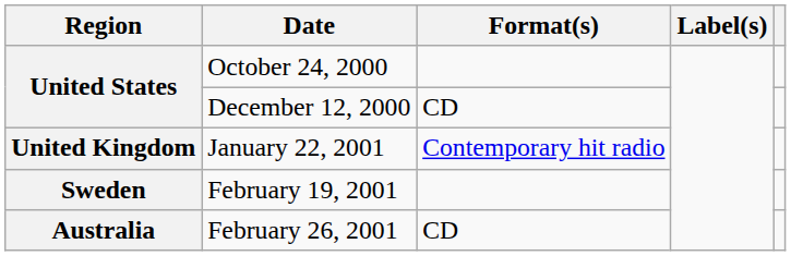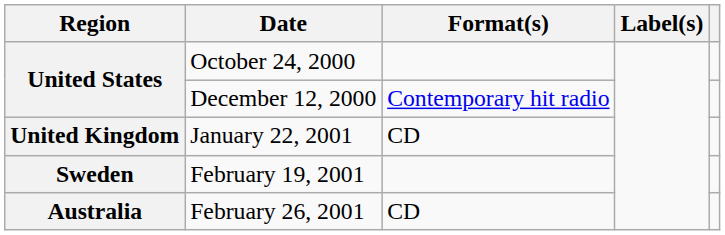 <table class="wikitable plainrowheaders">
 <tr>
 <th scope="col">Region</th>
 <th scope="col">Date</th>
 <th scope="col">Format(s)</th>
 <th scope="col">Label(s)</th>
 <th scope="col"></th>
 </tr>
 <tr>
 <th scope="row" rowspan="2">United States</th>
 <td>October 24, 2000</td>
 <td></td>
 <td rowspan="5"></td>
 <td></td>
 </tr>
 <tr>
 <td>December 12, 2000</td>
-<td>CD</td>
+<td><a href='#'>Contemporary hit radio</a></td>
 <td></td>
 </tr>
 <tr>
 <th scope="row">United Kingdom</th>
 <td>January 22, 2001</td>
-<td><a href='#'>Contemporary hit radio</a></td>
+<td>CD</td>
 <td></td>
 </tr>
 <tr>
 <th scope="row">Sweden</th>
 <td>February 19, 2001</td>
 <td></td>
 <td></td>
 </tr>
 <tr>
 <th scope="row">Australia</th>
 <td>February 26, 2001</td>
 <td>CD</td>
 <td></td>
 </tr>
 </table>
